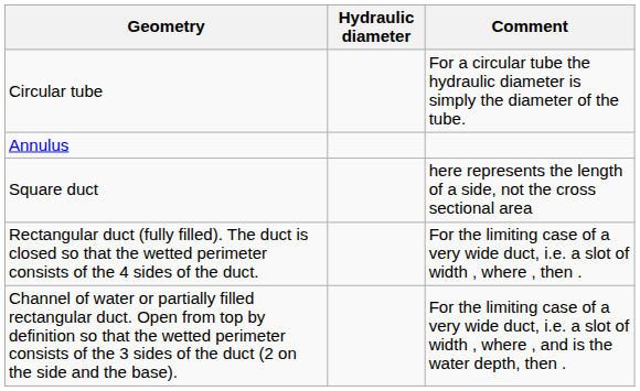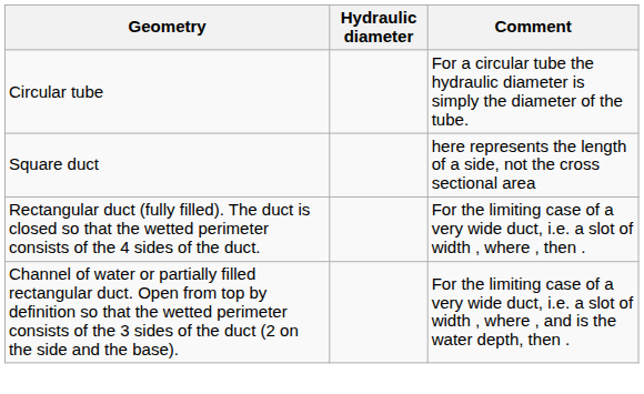 <table class="wikitable">
 <tr>
 <th>Geometry</th>
 <th>Hydraulic diameter</th>
 <th>Comment</th>
 </tr>
 <tr>
 <td>Circular tube</td>
 <td></td>
 <td>For a circular tube the hydraulic diameter is simply the diameter of the tube.</td>
-</tr>
-<tr>
-<td><a href='#'>Annulus</a></td>
-<td></td>
-<td></td>
 </tr>
 <tr>
 <td>Square duct</td>
 <td></td>
 <td>here   represents the length of a side, not the cross sectional area</td>
 </tr>
 <tr>
 <td>Rectangular duct (fully filled). The duct is closed so that the wetted perimeter consists of the 4 sides of the duct.</td>
 <td></td>
 <td>For the limiting case of a very wide duct, i.e. a slot of width , where , then .</td>
 </tr>
 <tr>
 <td>Channel of water or partially filled rectangular duct. Open from top by definition so that the wetted perimeter consists of the 3 sides of the duct (2 on the side and the base).</td>
 <td></td>
 <td>For the limiting case of a very wide duct, i.e. a slot of width , where , and  is the water depth, then  .</td>
 </tr>
 </table>
